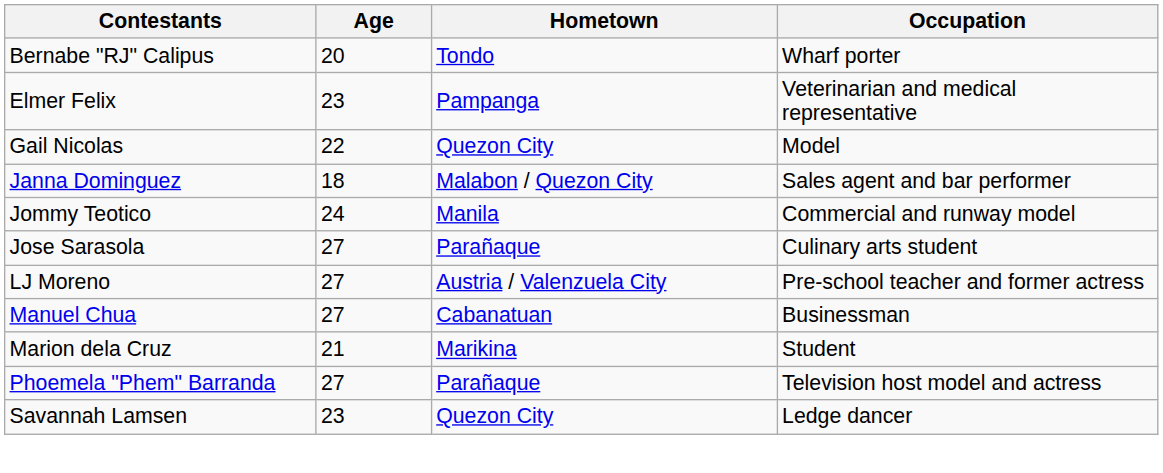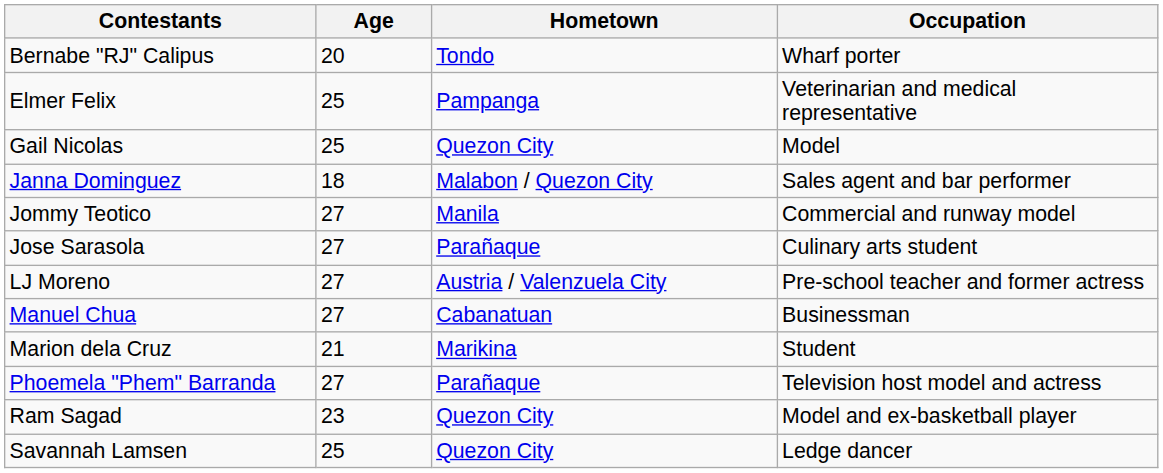 <table class="wikitable">
 <tr>
 <th style="width:27%;">Contestants</th>
 <th style="width:10%;">Age</th>
 <th style="width:30%;">Hometown</th>
 <th style="width:70%;">Occupation</th>
 </tr>
 <tr>
 <td>Bernabe "RJ" Calipus</td>
 <td>20</td>
 <td><a href='#'>Tondo</a></td>
 <td>Wharf porter</td>
 </tr>
 <tr>
 <td>Elmer Felix</td>
-<td>23</td>
+<td>25</td>
 <td><a href='#'>Pampanga</a></td>
 <td>Veterinarian and medical representative</td>
 </tr>
 <tr>
 <td>Gail Nicolas</td>
-<td>22</td>
+<td>25</td>
 <td><a href='#'>Quezon City</a></td>
 <td>Model</td>
 </tr>
 <tr>
 <td><a href='#'>Janna Dominguez</a></td>
 <td>18</td>
 <td><a href='#'>Malabon</a> / <a href='#'>Quezon City</a></td>
 <td>Sales agent and bar performer</td>
 </tr>
 <tr>
 <td>Jommy Teotico</td>
-<td>24</td>
+<td>27</td>
 <td><a href='#'>Manila</a></td>
 <td>Commercial and runway model</td>
 </tr>
 <tr>
 <td>Jose Sarasola</td>
 <td>27</td>
 <td><a href='#'>Parañaque</a></td>
 <td>Culinary arts student</td>
 </tr>
 <tr>
 <td>LJ Moreno</td>
 <td>27</td>
 <td><a href='#'>Austria</a> / <a href='#'>Valenzuela City</a></td>
 <td>Pre-school teacher and former actress</td>
 </tr>
 <tr>
 <td><a href='#'>Manuel Chua</a></td>
 <td>27</td>
 <td><a href='#'>Cabanatuan</a></td>
 <td>Businessman</td>
 </tr>
 <tr>
 <td>Marion dela Cruz</td>
 <td>21</td>
 <td><a href='#'>Marikina</a></td>
 <td>Student</td>
 </tr>
 <tr>
 <td><a href='#'>Phoemela "Phem" Barranda</a></td>
 <td>27</td>
 <td><a href='#'>Parañaque</a></td>
 <td>Television host model and actress</td>
 </tr>
 <tr>
+<td>Ram Sagad</td>
+<td>23</td>
+<td><a href='#'>Quezon City</a></td>
+<td>Model and ex-basketball player</td>
+</tr>
+<tr>
 <td>Savannah Lamsen</td>
-<td>23</td>
+<td>25</td>
 <td><a href='#'>Quezon City</a></td>
 <td>Ledge dancer</td>
 </tr>
 </table>
